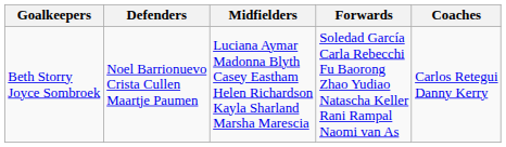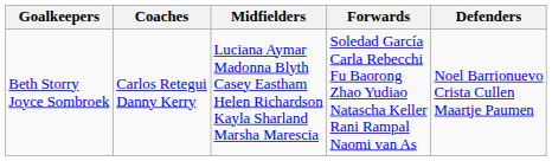 <table class=wikitable>
 <tr>
 <th>Goalkeepers</th>
-<th>Defenders</th>
+<th>Coaches</th>
 <th>Midfielders</th>
 <th>Forwards</th>
-<th>Coaches</th>
+<th>Defenders</th>
 </tr>
 <tr>
 <td> <a href='#'>Beth Storry</a> <br>  <a href='#'>Joyce Sombroek</a></td>
-<td> <a href='#'>Noel Barrionuevo</a> <br>  <a href='#'>Crista Cullen</a> <br>  <a href='#'>Maartje Paumen</a></td>
+<td> <a href='#'>Carlos Retegui</a> <br>  <a href='#'>Danny Kerry</a></td>
 <td> <a href='#'>Luciana Aymar</a> <br>  <a href='#'>Madonna Blyth</a> <br>  <a href='#'>Casey Eastham</a> <br>  <a href='#'>Helen Richardson</a> <br>  <a href='#'>Kayla Sharland</a> <br>  <a href='#'>Marsha Marescia</a></td>
 <td> <a href='#'>Soledad García</a> <br>  <a href='#'>Carla Rebecchi</a> <br>  <a href='#'>Fu Baorong</a> <br>  <a href='#'>Zhao Yudiao</a> <br>  <a href='#'>Natascha Keller</a> <br>  <a href='#'>Rani Rampal</a> <br>  <a href='#'>Naomi van As</a></td>
-<td> <a href='#'>Carlos Retegui</a> <br>  <a href='#'>Danny Kerry</a></td>
+<td> <a href='#'>Noel Barrionuevo</a> <br>  <a href='#'>Crista Cullen</a> <br>  <a href='#'>Maartje Paumen</a></td>
 </tr>
 </table>
